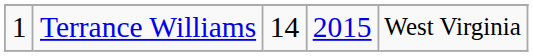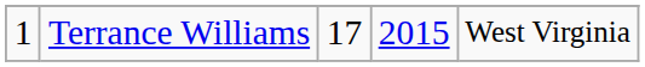 <table class="wikitable">
 <tr>
 </tr>
 <tr>
 <td>1</td>
 <td><a href='#'>Terrance Williams</a></td>
-<td>14</td>
+<td>17</td>
 <td><a href='#'>2015</a></td>
 <td style="font-size:85%;">West Virginia</td>
 </tr>
 </table>
